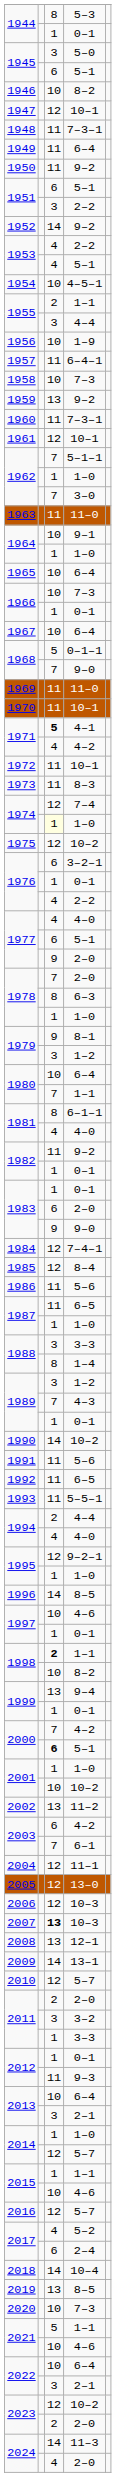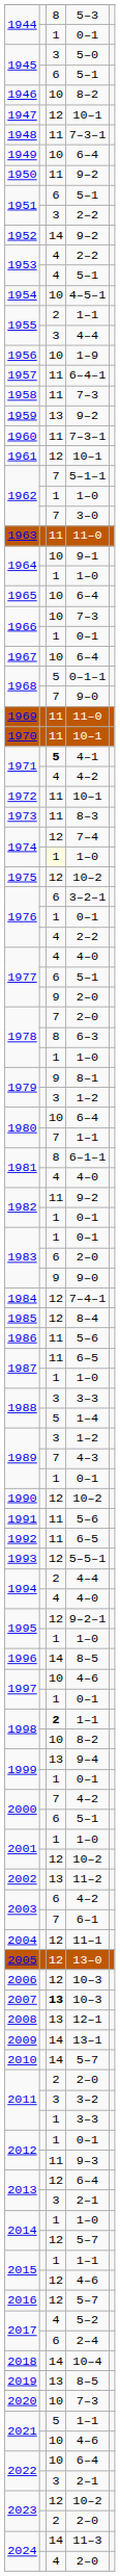 <table class="wikitable sortable" style="text-align:center">
 <tr>
 </tr>
 <tr>
 <td rowspan="2"><a href='#'>1944</a></td>
 <td></td>
 <td>8</td>
 <td>5–3</td>
 <td></td>
 </tr>
 <tr>
 <td></td>
 <td>1</td>
 <td>0–1</td>
 <td></td>
 </tr>
 <tr>
 <td rowspan="2"><a href='#'>1945</a></td>
 <td></td>
 <td>3</td>
 <td>5–0</td>
 <td></td>
 </tr>
 <tr>
 <td></td>
 <td>6</td>
 <td>5–1</td>
 <td></td>
 </tr>
 <tr>
 <td><a href='#'>1946</a></td>
 <td></td>
 <td>10</td>
 <td>8–2</td>
 <td></td>
 </tr>
 <tr>
 <td><a href='#'>1947</a></td>
 <td></td>
 <td>12</td>
 <td>10–1</td>
 <td></td>
 </tr>
 <tr>
 <td><a href='#'>1948</a></td>
 <td></td>
 <td>11</td>
 <td>7–3–1</td>
 <td></td>
 </tr>
 <tr>
 <td><a href='#'>1949</a></td>
 <td></td>
-<td>11</td>
+<td>10</td>
 <td>6–4</td>
 <td></td>
 </tr>
 <tr>
 <td><a href='#'>1950</a></td>
 <td></td>
 <td>11</td>
 <td>9–2</td>
 <td></td>
 </tr>
 <tr>
 <td rowspan="2"><a href='#'>1951</a></td>
 <td></td>
 <td>6</td>
 <td>5–1</td>
 <td></td>
 </tr>
 <tr>
 <td></td>
 <td>3</td>
 <td>2–2</td>
 <td></td>
 </tr>
 <tr>
 <td><a href='#'>1952</a></td>
 <td></td>
 <td>14</td>
 <td>9–2</td>
 <td></td>
 </tr>
 <tr>
 <td rowspan="2"><a href='#'>1953</a></td>
 <td></td>
 <td>4</td>
 <td>2–2</td>
 <td></td>
 </tr>
 <tr>
 <td></td>
 <td>4</td>
 <td>5–1</td>
 <td></td>
 </tr>
 <tr>
 <td><a href='#'>1954</a></td>
 <td></td>
 <td>10</td>
 <td>4–5–1</td>
 <td></td>
 </tr>
 <tr>
 <td rowspan="2"><a href='#'>1955</a></td>
 <td></td>
 <td>2</td>
 <td>1–1</td>
 <td></td>
 </tr>
 <tr>
 <td></td>
 <td>3</td>
 <td>4–4</td>
 <td></td>
 </tr>
 <tr>
 <td><a href='#'>1956</a></td>
 <td></td>
 <td>10</td>
 <td>1–9</td>
 <td></td>
 </tr>
 <tr>
 <td><a href='#'>1957</a></td>
 <td></td>
 <td>11</td>
 <td>6–4–1</td>
 <td></td>
 </tr>
 <tr>
 <td><a href='#'>1958</a></td>
 <td></td>
-<td>10</td>
+<td>11</td>
 <td>7–3</td>
 <td></td>
 </tr>
 <tr>
 <td><a href='#'>1959</a></td>
 <td></td>
 <td>13</td>
 <td>9–2</td>
 <td></td>
 </tr>
 <tr>
 <td><a href='#'>1960</a></td>
 <td></td>
 <td>11</td>
 <td>7–3–1</td>
 <td></td>
 </tr>
 <tr>
 <td><a href='#'>1961</a></td>
 <td></td>
 <td>12</td>
 <td>10–1</td>
 <td></td>
 </tr>
 <tr>
 <td rowspan="3"><a href='#'>1962</a></td>
 <td></td>
 <td>7</td>
 <td>5–1–1</td>
 <td></td>
 </tr>
 <tr>
 <td></td>
 <td>1</td>
 <td>1–0</td>
 <td></td>
 </tr>
 <tr>
 <td></td>
 <td>7</td>
 <td>3–0</td>
 <td></td>
 </tr>
 <tr style="background: #BF5700; color: white;">
 <td><a href='#'><span>1963</span></a></td>
 <td></td>
 <td>11</td>
 <td>11–0</td>
 <td></td>
 </tr>
 <tr>
 <td rowspan="2"><a href='#'>1964</a></td>
 <td></td>
 <td>10</td>
 <td>9–1</td>
 <td></td>
 </tr>
 <tr>
 <td></td>
 <td>1</td>
 <td>1–0</td>
 <td></td>
 </tr>
 <tr>
 <td><a href='#'>1965</a></td>
 <td></td>
 <td>10</td>
 <td>6–4</td>
 <td></td>
 </tr>
 <tr>
 <td rowspan="2"><a href='#'>1966</a></td>
 <td></td>
 <td>10</td>
 <td>7–3</td>
 <td></td>
 </tr>
 <tr>
 <td></td>
 <td>1</td>
 <td>0–1</td>
 <td></td>
 </tr>
 <tr>
 <td><a href='#'>1967</a></td>
 <td></td>
 <td>10</td>
 <td>6–4</td>
 <td></td>
 </tr>
 <tr>
 <td rowspan="2"><a href='#'>1968</a></td>
 <td></td>
 <td>5</td>
 <td>0–1–1</td>
 <td></td>
 </tr>
 <tr>
 <td></td>
 <td>7</td>
 <td>9–0</td>
 <td></td>
 </tr>
 <tr style="background: #BF5700; color: white;">
 <td><a href='#'><span>1969</span></a></td>
 <td></td>
 <td>11</td>
 <td>11–0</td>
 <td></td>
 </tr>
 <tr style="background: #BF5700; color: white;">
 <td><a href='#'><span>1970</span></a></td>
 <td></td>
 <td>11</td>
 <td>10–1</td>
 <td></td>
 </tr>
 <tr>
 <td rowspan="2"><a href='#'>1971</a></td>
 <td></td>
 <td><strong>5</strong></td>
 <td>4–1</td>
 <td></td>
 </tr>
 <tr>
 <td></td>
 <td>4</td>
 <td>4–2</td>
 <td></td>
 </tr>
 <tr>
 <td><a href='#'>1972</a></td>
 <td></td>
 <td>11</td>
 <td>10–1</td>
 <td></td>
 </tr>
 <tr>
 <td><a href='#'>1973</a></td>
 <td></td>
 <td>11</td>
 <td>8–3</td>
 <td></td>
 </tr>
 <tr>
 <td rowspan="2"><a href='#'>1974</a></td>
 <td></td>
 <td>12</td>
 <td>7–4</td>
 <td></td>
 </tr>
 <tr>
 <td></td>
 <td style="background: lightyellow;">1</td>
 <td>1–0</td>
 <td></td>
 </tr>
 <tr>
 <td><a href='#'>1975</a></td>
 <td></td>
 <td>12</td>
 <td>10–2</td>
 <td></td>
 </tr>
 <tr>
 <td rowspan="3"><a href='#'>1976</a></td>
 <td></td>
 <td>6</td>
 <td>3–2–1</td>
 <td></td>
 </tr>
 <tr>
 <td></td>
 <td>1</td>
 <td>0–1</td>
 <td></td>
 </tr>
 <tr>
 <td></td>
 <td>4</td>
 <td>2–2</td>
 <td></td>
 </tr>
 <tr>
 <td rowspan="3"><a href='#'>1977</a></td>
 <td></td>
 <td>4</td>
 <td>4–0</td>
 <td></td>
 </tr>
 <tr>
 <td></td>
 <td>6</td>
 <td>5–1</td>
 <td></td>
 </tr>
 <tr>
 <td></td>
 <td>9</td>
 <td>2–0</td>
 <td></td>
 </tr>
 <tr>
 <td rowspan="3"><a href='#'>1978</a></td>
 <td></td>
 <td>7</td>
 <td>2–0</td>
 <td></td>
 </tr>
 <tr>
 <td></td>
 <td>8</td>
 <td>6–3</td>
 <td></td>
 </tr>
 <tr>
 <td></td>
 <td>1</td>
 <td>1–0</td>
 <td></td>
 </tr>
 <tr>
 <td rowspan="2"><a href='#'>1979</a></td>
 <td></td>
 <td>9</td>
 <td>8–1</td>
 <td></td>
 </tr>
 <tr>
 <td></td>
 <td>3</td>
 <td>1–2</td>
 <td></td>
 </tr>
 <tr>
 <td rowspan="2"><a href='#'>1980</a></td>
 <td></td>
 <td>10</td>
 <td>6–4</td>
 <td></td>
 </tr>
 <tr>
 <td></td>
 <td>7</td>
 <td>1–1</td>
 <td></td>
 </tr>
 <tr>
 <td rowspan="2"><a href='#'>1981</a></td>
 <td></td>
 <td>8</td>
 <td>6–1–1</td>
 <td></td>
 </tr>
 <tr>
 <td></td>
 <td>4</td>
 <td>4–0</td>
 <td></td>
 </tr>
 <tr>
 <td rowspan="2"><a href='#'>1982</a></td>
 <td></td>
 <td>11</td>
 <td>9–2</td>
 <td></td>
 </tr>
 <tr>
 <td></td>
 <td>1</td>
 <td>0–1</td>
 <td></td>
 </tr>
 <tr>
 <td rowspan="3"><a href='#'>1983</a></td>
 <td></td>
 <td>1</td>
 <td>0–1</td>
 <td></td>
 </tr>
 <tr>
 <td></td>
 <td>6</td>
 <td>2–0</td>
 <td></td>
 </tr>
 <tr>
 <td></td>
 <td>9</td>
 <td>9–0</td>
 <td></td>
 </tr>
 <tr>
 <td><a href='#'>1984</a></td>
 <td></td>
 <td>12</td>
 <td>7–4–1</td>
 <td></td>
 </tr>
 <tr>
 <td><a href='#'>1985</a></td>
 <td></td>
 <td>12</td>
 <td>8–4</td>
 <td></td>
 </tr>
 <tr>
 <td><a href='#'>1986</a></td>
 <td></td>
 <td>11</td>
 <td>5–6</td>
 <td></td>
 </tr>
 <tr>
 <td rowspan="2"><a href='#'>1987</a></td>
 <td></td>
 <td>11</td>
 <td>6–5</td>
 <td></td>
 </tr>
 <tr>
 <td></td>
 <td>1</td>
 <td>1–0</td>
 <td></td>
 </tr>
 <tr>
 <td rowspan="2"><a href='#'>1988</a></td>
 <td></td>
 <td>3</td>
 <td>3–3</td>
 <td></td>
 </tr>
 <tr>
 <td></td>
-<td>8</td>
+<td>5</td>
 <td>1–4</td>
 <td></td>
 </tr>
 <tr>
 <td rowspan="3"><a href='#'>1989</a></td>
 <td></td>
 <td>3</td>
 <td>1–2</td>
 <td></td>
 </tr>
 <tr>
 <td></td>
 <td>7</td>
 <td>4–3</td>
 <td></td>
 </tr>
 <tr>
 <td></td>
 <td>1</td>
 <td>0–1</td>
 <td></td>
 </tr>
 <tr>
 <td><a href='#'>1990</a></td>
 <td></td>
-<td>14</td>
+<td>12</td>
 <td>10–2</td>
 <td></td>
 </tr>
 <tr>
 <td><a href='#'>1991</a></td>
 <td></td>
 <td>11</td>
 <td>5–6</td>
 <td></td>
 </tr>
 <tr>
 <td><a href='#'>1992</a></td>
 <td></td>
 <td>11</td>
 <td>6–5</td>
 <td></td>
 </tr>
 <tr>
 <td><a href='#'>1993</a></td>
 <td></td>
-<td>11</td>
+<td>12</td>
 <td>5–5–1</td>
 <td></td>
 </tr>
 <tr>
 <td rowspan="2"><a href='#'>1994</a></td>
 <td></td>
 <td>2</td>
 <td>4–4</td>
 <td></td>
 </tr>
 <tr>
 <td></td>
 <td>4</td>
 <td>4–0</td>
 <td></td>
 </tr>
 <tr>
 <td rowspan="2"><a href='#'>1995</a></td>
 <td></td>
 <td>12</td>
 <td>9–2–1</td>
 <td></td>
 </tr>
 <tr>
 <td></td>
 <td>1</td>
 <td>1–0</td>
 <td></td>
 </tr>
 <tr>
 <td><a href='#'>1996</a></td>
 <td></td>
 <td>14</td>
 <td>8–5</td>
 <td></td>
 </tr>
 <tr>
 <td rowspan="2"><a href='#'>1997</a></td>
 <td></td>
 <td>10</td>
 <td>4–6</td>
 <td></td>
 </tr>
 <tr>
 <td></td>
 <td>1</td>
 <td>0–1</td>
 <td></td>
 </tr>
 <tr>
 <td rowspan="2"><a href='#'>1998</a></td>
 <td></td>
 <td><strong>2</strong></td>
 <td>1–1</td>
 <td></td>
 </tr>
 <tr>
 <td></td>
 <td>10</td>
 <td>8–2</td>
 <td></td>
 </tr>
 <tr>
 <td rowspan="2"><a href='#'>1999</a></td>
 <td></td>
 <td>13</td>
 <td>9–4</td>
 <td></td>
 </tr>
 <tr>
 <td></td>
 <td>1</td>
 <td>0–1</td>
 <td></td>
 </tr>
 <tr>
 <td rowspan="2"><a href='#'>2000</a></td>
 <td></td>
 <td>7</td>
 <td>4–2</td>
 <td></td>
 </tr>
 <tr>
 <td></td>
-<td><strong>6</strong></td>
+<td>6</td>
 <td>5–1</td>
 <td></td>
 </tr>
 <tr>
 <td rowspan="2"><a href='#'>2001</a></td>
 <td></td>
 <td>1</td>
 <td>1–0</td>
 <td></td>
 </tr>
 <tr>
 <td></td>
-<td>10</td>
+<td>12</td>
 <td>10–2</td>
 <td></td>
 </tr>
 <tr>
 <td><a href='#'>2002</a></td>
 <td></td>
 <td>13</td>
 <td>11–2</td>
 <td></td>
 </tr>
 <tr>
 <td rowspan="2"><a href='#'>2003</a></td>
 <td></td>
 <td>6</td>
 <td>4–2</td>
 <td></td>
 </tr>
 <tr>
 <td></td>
 <td>7</td>
 <td>6–1</td>
 <td></td>
 </tr>
 <tr>
 <td><a href='#'>2004</a></td>
 <td></td>
 <td>12</td>
 <td>11–1</td>
 <td></td>
 </tr>
 <tr style="background: #BF5700; color: white;">
 <td><a href='#'><span>2005</span></a></td>
 <td></td>
 <td>12</td>
 <td>13–0</td>
 <td></td>
 </tr>
 <tr>
 <td><a href='#'>2006</a></td>
 <td></td>
 <td>12</td>
 <td>10–3</td>
 <td></td>
 </tr>
 <tr>
 <td><a href='#'>2007</a></td>
 <td></td>
 <td><strong>13</strong></td>
 <td>10–3</td>
 <td></td>
 </tr>
 <tr>
 <td><a href='#'>2008</a></td>
 <td></td>
 <td>13</td>
 <td>12–1</td>
 <td></td>
 </tr>
 <tr>
 <td><a href='#'>2009</a></td>
 <td></td>
 <td>14</td>
 <td>13–1</td>
 <td></td>
 </tr>
 <tr>
 <td><a href='#'>2010</a></td>
 <td></td>
-<td>12</td>
+<td>14</td>
 <td>5–7</td>
 <td></td>
 </tr>
 <tr>
 <td rowspan="3"><a href='#'>2011</a></td>
 <td></td>
 <td>2</td>
 <td>2–0</td>
 <td></td>
 </tr>
 <tr>
 <td></td>
 <td>3</td>
 <td>3–2</td>
 <td></td>
 </tr>
 <tr>
 <td></td>
 <td>1</td>
 <td>3–3</td>
 <td></td>
 </tr>
 <tr>
 <td rowspan="2"><a href='#'>2012</a></td>
 <td></td>
 <td>1</td>
 <td>0–1</td>
 <td></td>
 </tr>
 <tr>
 <td></td>
 <td>11</td>
 <td>9–3</td>
 <td></td>
 </tr>
 <tr>
 <td rowspan="2"><a href='#'>2013</a></td>
 <td></td>
-<td>10</td>
+<td>12</td>
 <td>6–4</td>
 <td></td>
 </tr>
 <tr>
 <td></td>
 <td>3</td>
 <td>2–1</td>
 <td></td>
 </tr>
 <tr>
 <td rowspan="2"><a href='#'>2014</a></td>
 <td></td>
 <td>1</td>
 <td>1–0</td>
 <td></td>
 </tr>
 <tr>
 <td></td>
 <td>12</td>
 <td>5–7</td>
 <td></td>
 </tr>
 <tr>
 <td rowspan="2"><a href='#'>2015</a></td>
 <td></td>
 <td>1</td>
 <td>1–1</td>
 <td></td>
 </tr>
 <tr>
 <td></td>
-<td>10</td>
+<td>12</td>
 <td>4–6</td>
 <td></td>
 </tr>
 <tr>
 <td><a href='#'>2016</a></td>
 <td></td>
 <td>12</td>
 <td>5–7</td>
 <td></td>
 </tr>
 <tr>
 <td rowspan="2"><a href='#'>2017</a></td>
 <td></td>
 <td>4</td>
 <td>5–2</td>
 <td></td>
 </tr>
 <tr>
 <td></td>
 <td>6</td>
 <td>2–4</td>
 <td></td>
 </tr>
 <tr>
 <td><a href='#'>2018</a></td>
 <td></td>
 <td>14</td>
 <td>10–4</td>
 <td></td>
 </tr>
 <tr>
 <td><a href='#'>2019</a></td>
 <td></td>
 <td>13</td>
 <td>8–5</td>
 <td></td>
 </tr>
 <tr>
 <td><a href='#'>2020</a></td>
 <td></td>
 <td>10</td>
 <td>7–3</td>
 <td></td>
 </tr>
 <tr>
 <td rowspan="2"><a href='#'>2021</a></td>
 <td></td>
 <td>5</td>
 <td>1–1</td>
 <td></td>
 </tr>
 <tr>
 <td></td>
 <td>10</td>
 <td>4–6</td>
 <td></td>
 </tr>
 <tr>
 <td rowspan="2"><a href='#'>2022</a></td>
 <td></td>
 <td>10</td>
 <td>6–4</td>
 <td></td>
 </tr>
 <tr>
 <td></td>
 <td>3</td>
 <td>2–1</td>
 <td></td>
 </tr>
 <tr>
 <td rowspan="2"><a href='#'>2023</a></td>
 <td></td>
 <td>12</td>
 <td>10–2</td>
 <td></td>
 </tr>
 <tr>
 <td></td>
 <td>2</td>
 <td>2–0</td>
 <td></td>
 </tr>
 <tr>
 <td rowspan="2"><a href='#'>2024</a></td>
 <td></td>
 <td>14</td>
 <td>11–3</td>
 <td></td>
 </tr>
 <tr>
 <td></td>
 <td>4</td>
 <td>2–0</td>
 <td></td>
 </tr>
 </table>
